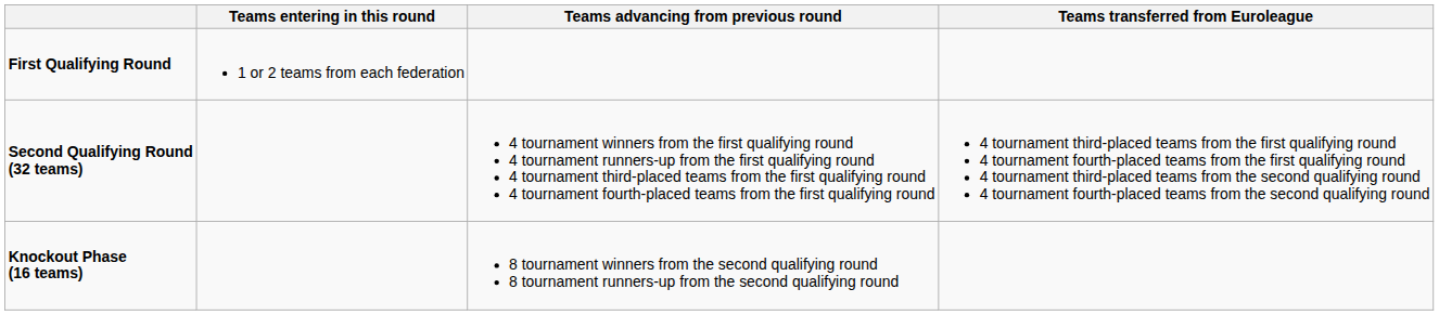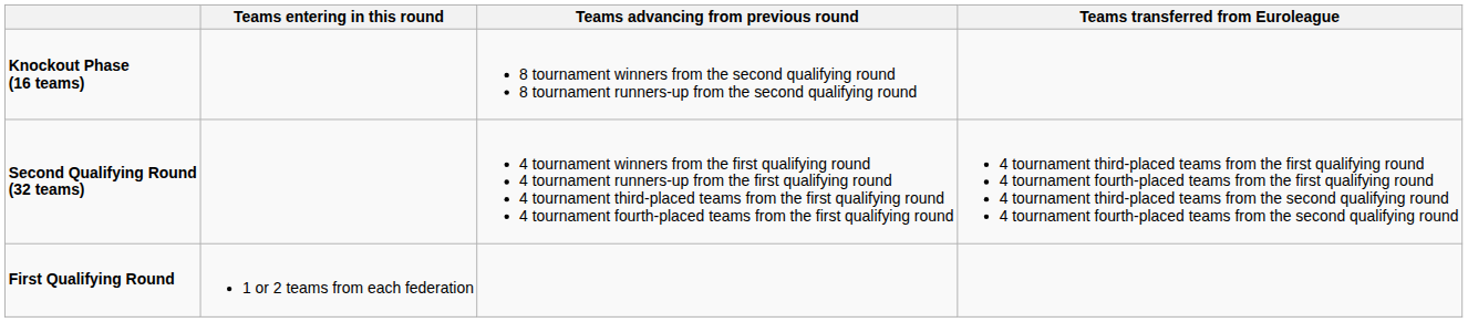 <table class="wikitable">
 <tr>
 <th></th>
 <th>Teams entering in this round</th>
 <th>Teams advancing from previous round</th>
 <th>Teams transferred from Euroleague</th>
 </tr>
 <tr>
-<td><strong>First Qualifying Round</strong></td>
-<td><br><ul><li>1 or 2 teams from each federation</li></ul></td>
+<td><strong>Knockout Phase<br>(16 teams)</strong></td>
 <td></td>
+<td><br><ul><li>8 tournament winners from the second qualifying round</li><li>8 tournament runners-up from the second qualifying round</li></ul></td>
 <td></td>
 </tr>
 <tr>
 <td><strong>Second Qualifying Round<br>(32 teams)</strong></td>
 <td></td>
 <td><br><ul><li>4 tournament winners from the first qualifying round</li><li>4 tournament runners-up from the first qualifying round</li><li>4 tournament third-placed teams from the first qualifying round</li><li>4 tournament fourth-placed teams from the first qualifying round</li></ul></td>
 <td><br><ul><li>4 tournament third-placed teams from the first qualifying round</li><li>4 tournament fourth-placed teams from the first qualifying round</li><li>4 tournament third-placed teams from the second qualifying round</li><li>4 tournament fourth-placed teams from the second qualifying round</li></ul></td>
 </tr>
 <tr>
-<td><strong>Knockout Phase<br>(16 teams)</strong></td>
+<td><strong>First Qualifying Round</strong></td>
+<td><br><ul><li>1 or 2 teams from each federation</li></ul></td>
 <td></td>
-<td><br><ul><li>8 tournament winners from the second qualifying round</li><li>8 tournament runners-up from the second qualifying round</li></ul></td>
 <td></td>
 </tr>
 </table>
